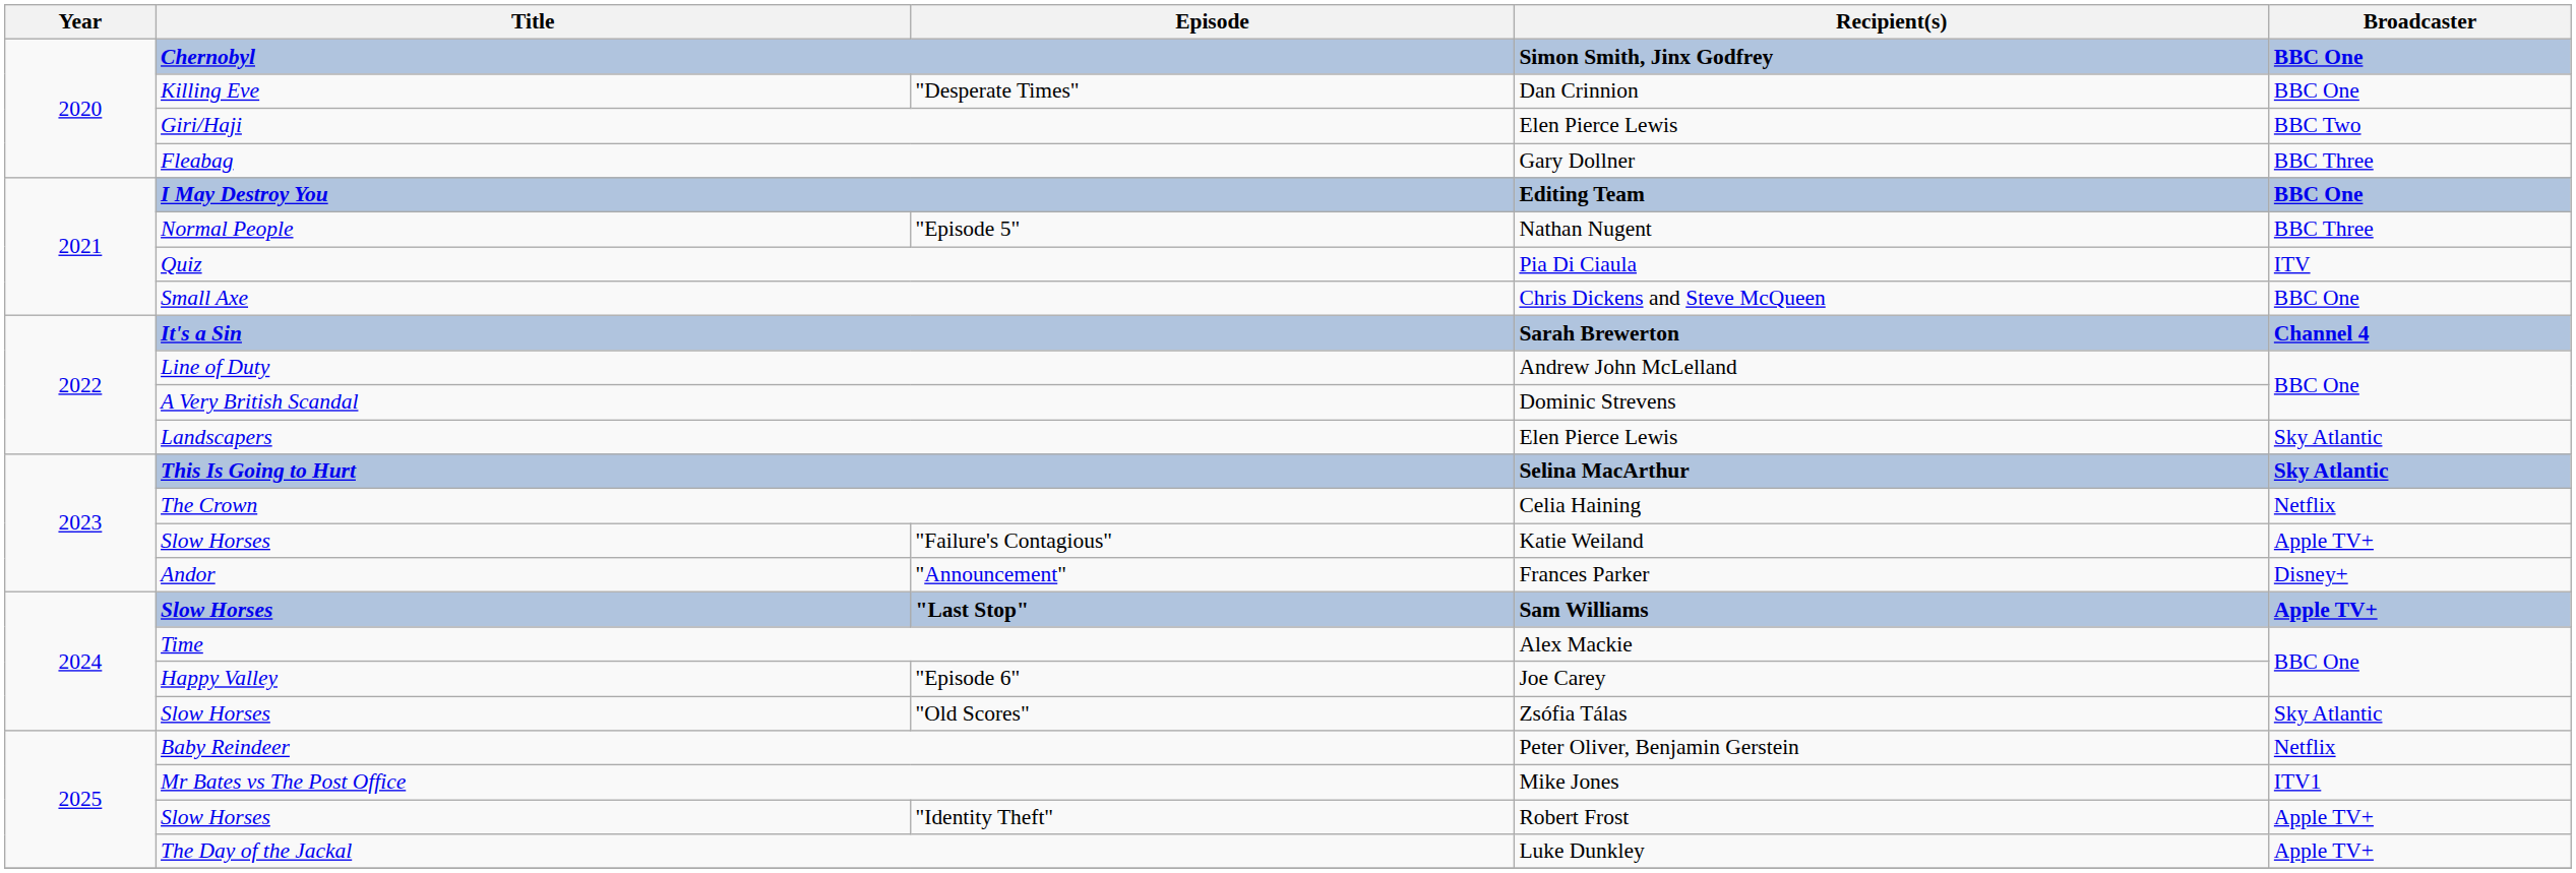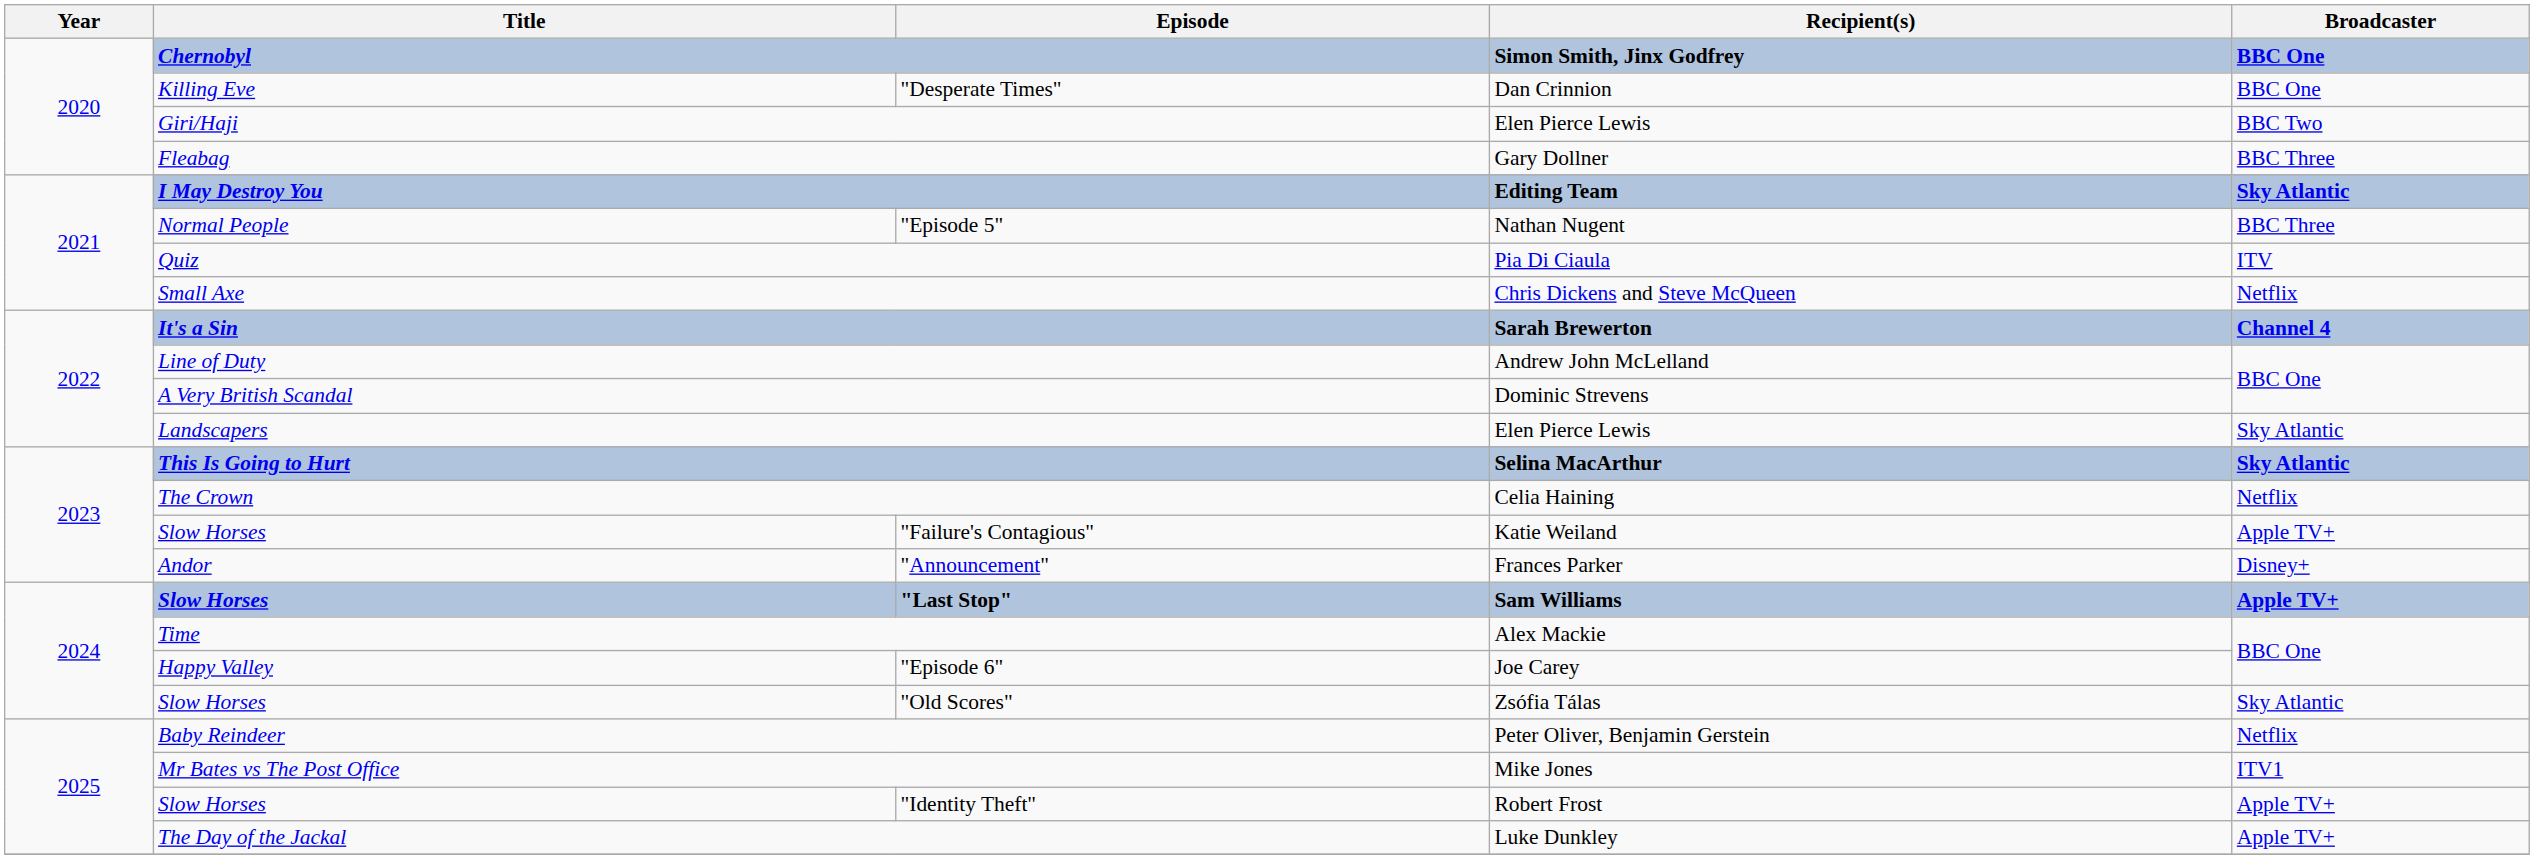 <table class="wikitable" width="95%">
 <tr>
 <th width=5%>Year</th>
 <th width=25%>Title</th>
 <th width=20%>Episode</th>
 <th width=25%><strong>Recipient(s)</strong></th>
 <th width=10%><strong>Broadcaster</strong></th>
 </tr>
 <tr>
 <td rowspan="4" style="text-align:center;"><a href='#'>2020</a><br></td>
 <td colspan="2" style="background:#B0C4DE;"><strong><em><a href='#'>Chernobyl</a></em></strong></td>
 <td style="background:#B0C4DE;"><strong>Simon Smith, Jinx Godfrey</strong></td>
 <td style="background:#B0C4DE;"><strong><a href='#'>BBC One</a></strong></td>
 </tr>
 <tr>
 <td><em><a href='#'>Killing Eve</a></em></td>
 <td>"Desperate Times"</td>
 <td>Dan Crinnion</td>
 <td><a href='#'>BBC One</a></td>
 </tr>
 <tr>
 <td colspan="2"><em><a href='#'>Giri/Haji</a></em></td>
 <td>Elen Pierce Lewis</td>
 <td><a href='#'>BBC Two</a></td>
 </tr>
 <tr>
 <td colspan="2"><em><a href='#'>Fleabag</a></em></td>
 <td>Gary Dollner</td>
 <td><a href='#'>BBC Three</a></td>
 </tr>
 <tr>
 <td rowspan="4" style="text-align:center;"><a href='#'>2021</a><br></td>
 <td style="background:#B0C4DE;" colspan="2"><strong><em><a href='#'>I May Destroy You</a></em></strong></td>
 <td style="background:#B0C4DE;"><strong>Editing Team</strong></td>
-<td style="background:#B0C4DE;"><strong><a href='#'>BBC One</a></strong></td>
+<td style="background:#B0C4DE;"><strong><a href='#'>Sky Atlantic</a></strong></td>
 </tr>
 <tr>
 <td><em><a href='#'>Normal People</a></em></td>
 <td>"Episode 5"</td>
 <td>Nathan Nugent</td>
 <td><a href='#'>BBC Three</a></td>
 </tr>
 <tr>
 <td colspan="2"><em><a href='#'>Quiz</a></em></td>
 <td><a href='#'>Pia Di Ciaula</a></td>
 <td><a href='#'>ITV</a></td>
 </tr>
 <tr>
 <td colspan="2"><em><a href='#'>Small Axe</a></em></td>
 <td><a href='#'>Chris Dickens</a> and <a href='#'>Steve McQueen</a></td>
-<td><a href='#'>BBC One</a></td>
+<td><a href='#'>Netflix</a></td>
 </tr>
 <tr>
 <td rowspan="4" style="text-align:center;"><a href='#'>2022</a><br></td>
 <td style="background:#B0C4DE;" colspan="2"><strong><em><a href='#'>It's a Sin</a></em></strong></td>
 <td style="background:#B0C4DE;"><strong>Sarah Brewerton</strong></td>
 <td style="background:#B0C4DE;"><strong><a href='#'>Channel 4</a></strong></td>
 </tr>
 <tr>
 <td colspan="2"><em><a href='#'>Line of Duty</a></em></td>
 <td>Andrew John McLelland</td>
 <td rowspan="2"><a href='#'>BBC One</a></td>
 </tr>
 <tr>
 <td colspan="2"><em><a href='#'>A Very British Scandal</a></em></td>
 <td>Dominic Strevens</td>
 </tr>
 <tr>
 <td colspan="2"><em><a href='#'>Landscapers</a></em></td>
 <td>Elen Pierce Lewis</td>
 <td><a href='#'>Sky Atlantic</a></td>
 </tr>
 <tr>
 <td rowspan="4" style="text-align:center;"><a href='#'>2023</a><br></td>
 <td style="background:#B0C4DE;" colspan="2"><strong><em><a href='#'>This Is Going to Hurt</a></em></strong></td>
 <td style="background:#B0C4DE;"><strong>Selina MacArthur</strong></td>
 <td style="background:#B0C4DE;"><strong><a href='#'>Sky Atlantic</a></strong></td>
 </tr>
 <tr>
 <td colspan="2"><em><a href='#'>The Crown</a></em></td>
 <td>Celia Haining</td>
 <td><a href='#'>Netflix</a></td>
 </tr>
 <tr>
 <td><em><a href='#'>Slow Horses</a></em></td>
 <td>"Failure's Contagious"</td>
 <td>Katie Weiland</td>
 <td><a href='#'>Apple TV+</a></td>
 </tr>
 <tr>
 <td><em><a href='#'>Andor</a></em></td>
 <td>"<a href='#'>Announcement</a>"</td>
 <td>Frances Parker</td>
 <td><a href='#'>Disney+</a></td>
 </tr>
 <tr>
 <td rowspan="4" style="text-align:center;"><a href='#'>2024</a><br></td>
 <td style="background:#B0C4DE;"><strong><em><a href='#'>Slow Horses</a></em></strong></td>
 <td style="background:#B0C4DE;"><strong>"Last Stop"</strong></td>
 <td style="background:#B0C4DE;"><strong>Sam Williams</strong></td>
 <td style="background:#B0C4DE;"><strong><a href='#'>Apple TV+</a></strong></td>
 </tr>
 <tr>
 <td colspan="2"><em><a href='#'>Time</a></em></td>
 <td>Alex Mackie</td>
 <td rowspan="2"><a href='#'>BBC One</a></td>
 </tr>
 <tr>
 <td><em><a href='#'>Happy Valley</a></em></td>
 <td>"Episode 6"</td>
 <td>Joe Carey</td>
 </tr>
 <tr>
 <td><em><a href='#'>Slow Horses</a></em></td>
 <td>"Old Scores"</td>
 <td>Zsófia Tálas</td>
 <td><a href='#'>Sky Atlantic</a></td>
 </tr>
 <tr>
 <td rowspan="4" style="text-align:center;"><a href='#'>2025</a><br></td>
 <td colspan="2"><em><a href='#'>Baby Reindeer</a></em></td>
 <td>Peter Oliver, Benjamin Gerstein</td>
 <td><a href='#'>Netflix</a></td>
 </tr>
 <tr>
 <td colspan="2"><em><a href='#'>Mr Bates vs The Post Office</a></em></td>
 <td>Mike Jones</td>
 <td><a href='#'>ITV1</a></td>
 </tr>
 <tr>
 <td><em><a href='#'>Slow Horses</a></em></td>
 <td>"Identity Theft"</td>
 <td>Robert Frost</td>
 <td><a href='#'>Apple TV+</a></td>
 </tr>
 <tr>
 <td colspan="2"><em><a href='#'>The Day of the Jackal</a></em></td>
 <td>Luke Dunkley</td>
 <td><a href='#'>Apple TV+</a></td>
 </tr>
 <tr>
 </tr>
 </table>
